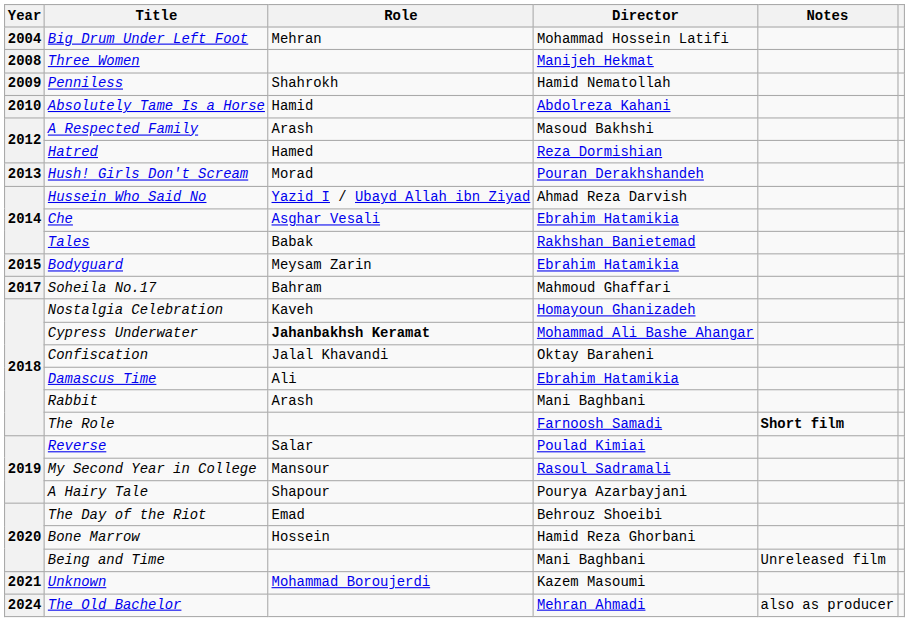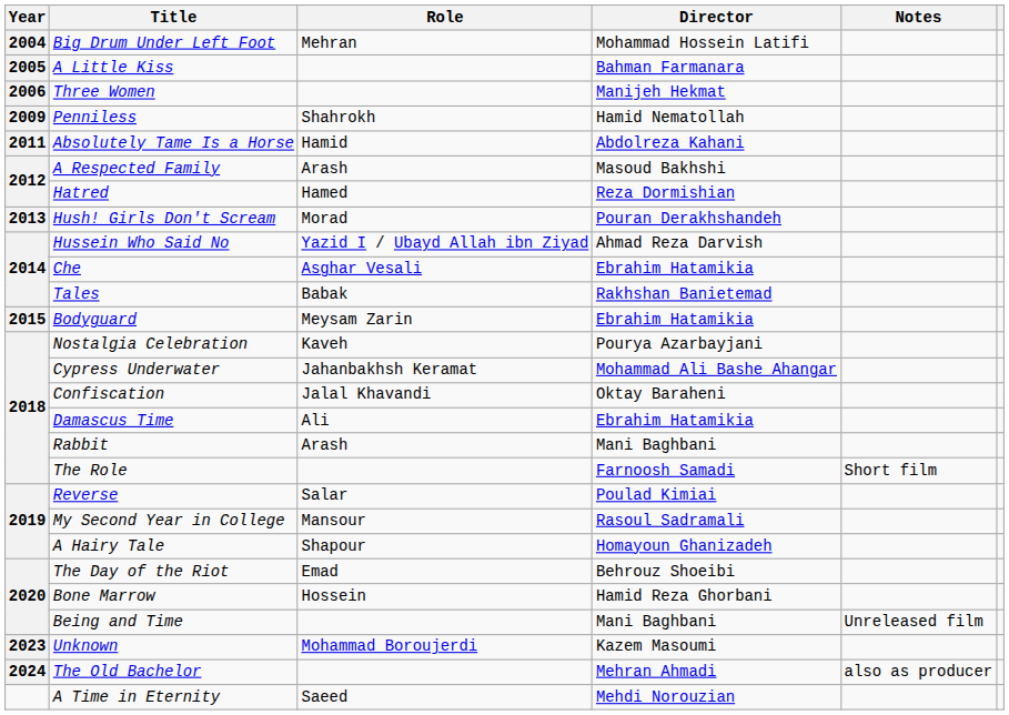 <table class="wikitable plainrowheaders sortable"  style=font-size:100%>
 <tr>
 <th scope="col">Year</th>
 <th scope="col">Title</th>
 <th scope="col">Role</th>
 <th scope="col">Director</th>
 <th scope="col" class="unsortable">Notes</th>
 <th scope="col" class="unsortable"></th>
 </tr>
 <tr>
 <th scope=row>2004</th>
 <td><em><a href='#'>Big Drum Under Left Foot</a></em></td>
 <td>Mehran</td>
 <td>Mohammad Hossein Latifi</td>
 <td></td>
 <td></td>
 </tr>
 <tr>
-<th scope=row>2008</th>
+<th scope=row>2005</th>
+<td><em><a href='#'>A Little Kiss</a></em></td>
+<td></td>
+<td><a href='#'>Bahman Farmanara</a></td>
+<td></td>
+<td></td>
+</tr>
+<tr>
+<th scope=row>2006</th>
 <td><em><a href='#'>Three Women</a></em></td>
 <td></td>
 <td><a href='#'>Manijeh Hekmat</a></td>
 <td></td>
 <td></td>
 </tr>
 <tr>
 <th scope=row>2009</th>
 <td><em><a href='#'>Penniless</a></em></td>
 <td>Shahrokh</td>
 <td>Hamid Nematollah</td>
 <td></td>
 <td></td>
 </tr>
 <tr>
-<th scope=row>2010</th>
+<th scope=row>2011</th>
 <td><em><a href='#'>Absolutely Tame Is a Horse</a></em></td>
 <td>Hamid</td>
 <td><a href='#'>Abdolreza Kahani</a></td>
 <td></td>
 <td></td>
 </tr>
 <tr>
 <th scope=row rowspan="2">2012</th>
 <td><em><a href='#'>A Respected Family</a></em></td>
 <td>Arash</td>
 <td>Masoud Bakhshi</td>
 <td></td>
 <td></td>
 </tr>
 <tr>
 <td><em><a href='#'>Hatred</a></em></td>
 <td>Hamed</td>
 <td><a href='#'>Reza Dormishian</a></td>
 <td></td>
 <td></td>
 </tr>
 <tr>
 <th scope=row>2013</th>
 <td><em><a href='#'>Hush! Girls Don't Scream</a></em></td>
 <td>Morad</td>
 <td><a href='#'>Pouran Derakhshandeh</a></td>
 <td></td>
 <td></td>
 </tr>
 <tr>
 <th scope=row rowspan="3">2014</th>
 <td><em><a href='#'>Hussein Who Said No</a></em></td>
 <td><a href='#'>Yazid I</a> / <a href='#'>Ubayd Allah ibn Ziyad</a></td>
 <td>Ahmad Reza Darvish</td>
 <td></td>
 <td></td>
 </tr>
 <tr>
 <td><em><a href='#'>Che</a></em></td>
 <td><a href='#'>Asghar Vesali</a></td>
 <td><a href='#'>Ebrahim Hatamikia</a></td>
 <td></td>
 <td></td>
 </tr>
 <tr>
 <td><a href='#'><em>Tales</em></a></td>
 <td>Babak</td>
 <td><a href='#'>Rakhshan Banietemad</a></td>
 <td></td>
 <td></td>
 </tr>
 <tr>
 <th scope=row>2015</th>
 <td><em><a href='#'>Bodyguard</a></em></td>
 <td>Meysam Zarin</td>
 <td><a href='#'>Ebrahim Hatamikia</a></td>
 <td></td>
 <td></td>
 </tr>
 <tr>
-<th scope=row>2017</th>
-<td><em>Soheila No.17</em></td>
-<td>Bahram</td>
-<td>Mahmoud Ghaffari</td>
-<td></td>
-<td></td>
-</tr>
-<tr>
 <th rowspan="6" scope="row">2018</th>
 <td><em>Nostalgia Celebration</em></td>
 <td>Kaveh</td>
-<td><a href='#'>Homayoun Ghanizadeh</a></td>
+<td>Pourya Azarbayjani</td>
 <td></td>
 <td></td>
 </tr>
 <tr>
 <td><em>Cypress Underwater</em></td>
-<td><strong>Jahanbakhsh Keramat</strong></td>
+<td>Jahanbakhsh Keramat</td>
 <td><a href='#'>Mohammad Ali Bashe Ahangar</a></td>
 <td></td>
 <td></td>
 </tr>
 <tr>
 <td><em>Confiscation</em></td>
 <td>Jalal Khavandi</td>
 <td>Oktay Baraheni</td>
 <td></td>
 <td></td>
 </tr>
 <tr>
 <td><em><a href='#'>Damascus Time</a></em></td>
 <td>Ali</td>
 <td><a href='#'>Ebrahim Hatamikia</a></td>
 <td></td>
 <td></td>
 </tr>
 <tr>
 <td><em>Rabbit</em></td>
 <td>Arash</td>
 <td>Mani Baghbani</td>
 <td></td>
 <td></td>
 </tr>
 <tr>
 <td><em>The Role</em></td>
 <td></td>
 <td><a href='#'>Farnoosh Samadi</a></td>
-<td><strong>Short film</strong></td>
+<td>Short film</td>
 <td></td>
 </tr>
 <tr>
 <th rowspan="3" scope="row">2019</th>
 <td><a href='#'><em>Reverse</em></a></td>
 <td>Salar</td>
 <td><a href='#'>Poulad Kimiai</a></td>
 <td></td>
 <td></td>
 </tr>
 <tr>
 <td><em>My Second Year in College</em></td>
 <td>Mansour</td>
 <td><a href='#'>Rasoul Sadramali</a></td>
 <td></td>
 <td></td>
 </tr>
 <tr>
 <td><em>A Hairy Tale</em></td>
 <td>Shapour</td>
-<td>Pourya Azarbayjani</td>
+<td><a href='#'>Homayoun Ghanizadeh</a></td>
 <td></td>
 <td></td>
 </tr>
 <tr>
 <th rowspan="3" scope="row">2020</th>
 <td><em>The Day of the Riot</em></td>
 <td>Emad</td>
 <td>Behrouz Shoeibi</td>
 <td></td>
 <td></td>
 </tr>
 <tr>
 <td><em>Bone Marrow</em></td>
 <td>Hossein</td>
 <td>Hamid Reza Ghorbani</td>
 <td></td>
 <td></td>
 </tr>
 <tr>
 <td><em>Being and Time</em></td>
 <td></td>
 <td>Mani Baghbani</td>
 <td>Unreleased film</td>
 <td></td>
 </tr>
 <tr>
-<th scope="row">2021</th>
+<th scope="row">2023</th>
 <td><em><a href='#'>Unknown</a></em></td>
 <td><a href='#'>Mohammad Boroujerdi</a></td>
 <td>Kazem Masoumi</td>
 <td></td>
 <td></td>
 </tr>
 <tr>
 <th scope="row">2024</th>
 <td><em><a href='#'>The Old Bachelor</a></em></td>
 <td></td>
 <td><a href='#'>Mehran Ahmadi</a></td>
 <td>also as producer</td>
 <td></td>
 </tr>
+<tr>
+<td></td>
+<td><em>A Time in Eternity</em></td>
+<td>Saeed</td>
+<td><a href='#'>Mehdi Norouzian</a></td>
+<td></td>
+<td></td>
+</tr>
 </table>
